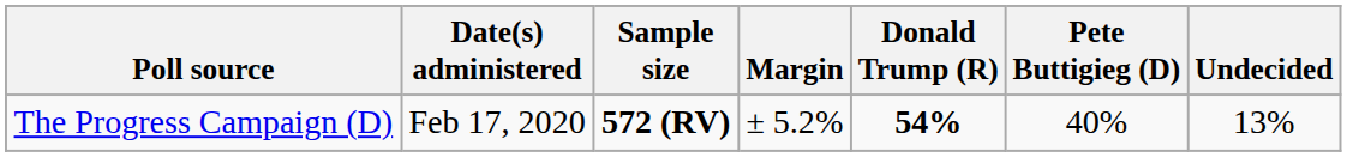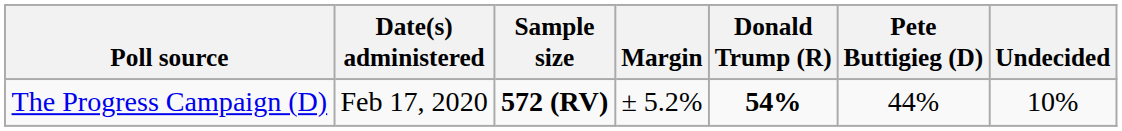 <table class="wikitable" style="font-size:90%;text-align:center;">
 <tr valign=bottom style="font-size:90%;">
 <th>Poll source</th>
 <th>Date(s)<br>administered</th>
 <th>Sample<br>size</th>
 <th>Margin<br></th>
 <th>Donald<br>Trump (R)</th>
 <th>Pete<br>Buttigieg (D)</th>
 <th>Undecided</th>
 </tr>
 <tr>
 <td style="text-align:left;"><a href='#'>The Progress Campaign (D)</a> </td>
 <td>Feb 17, 2020</td>
 <td><strong>572 (RV)</strong></td>
 <td>± 5.2%</td>
 <td><strong>54%</strong></td>
-<td>40%</td>
-<td>13%</td>
+<td>44%</td>
+<td>10%</td>
 </tr>
 </table>
